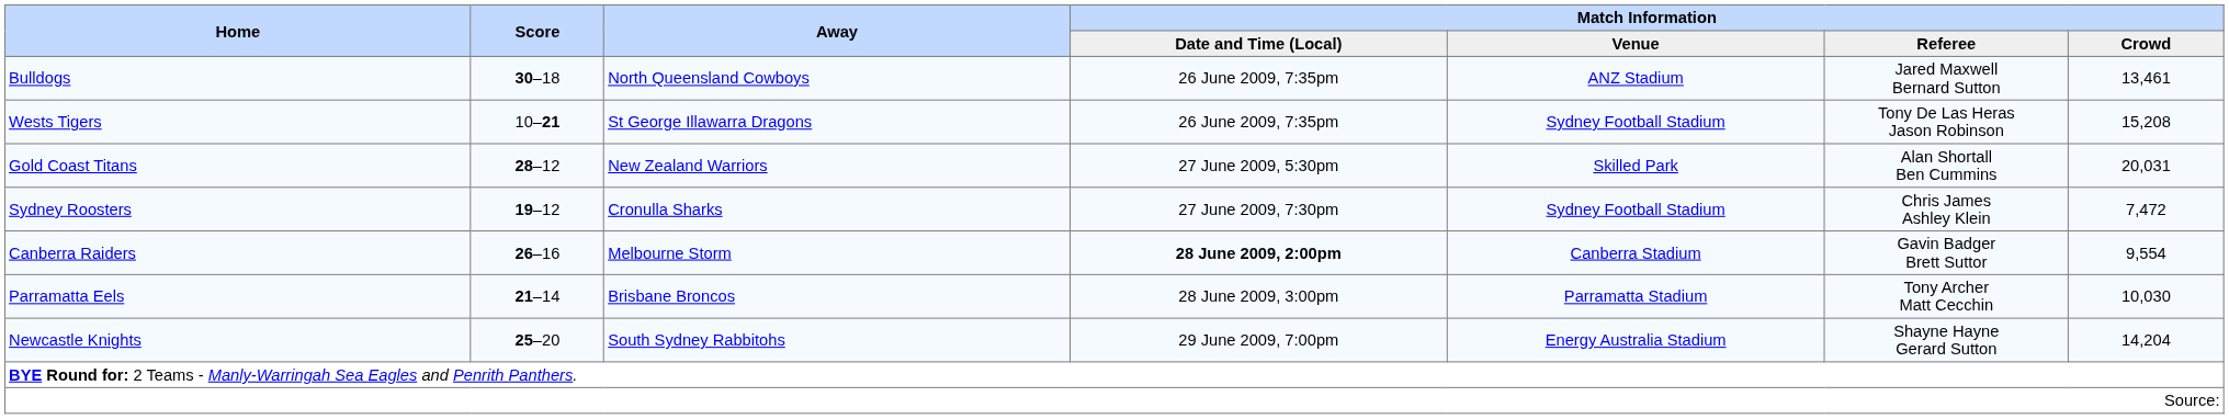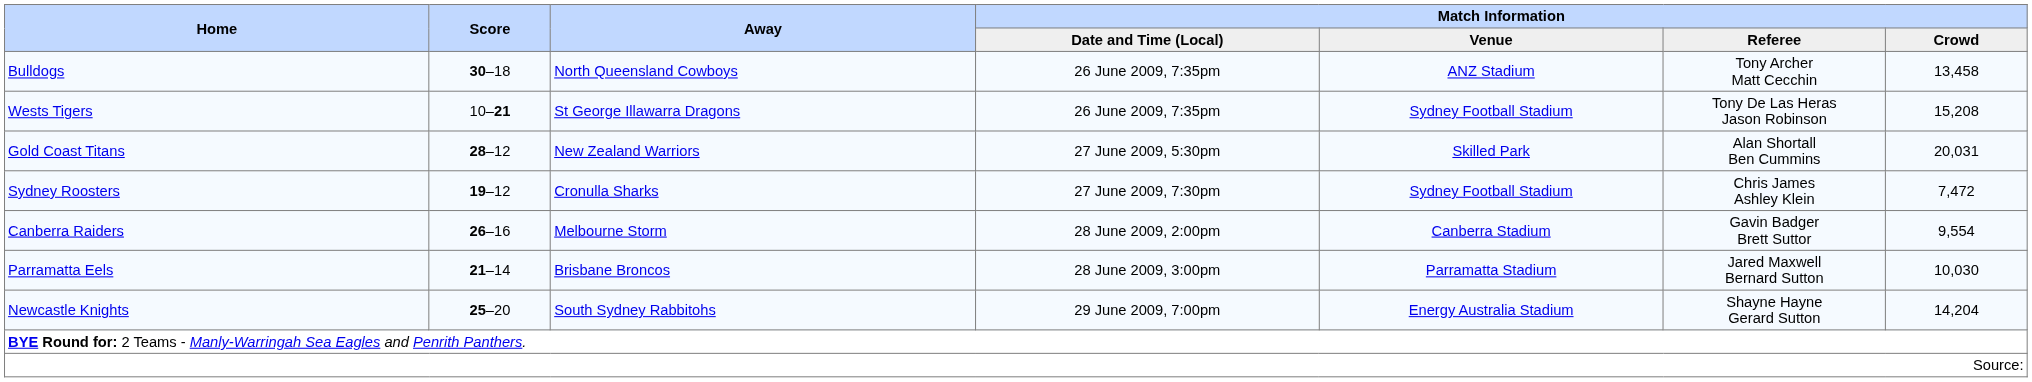 <table border="1" cellpadding="3" cellspacing="0" style="border-collapse:collapse; font-size:90%; width:100%;">
 <tr style="background:#c1d8ff;">
 <th rowspan="2" style="width:21%;">Home</th>
 <th rowspan="2" style="width:6%;">Score</th>
 <th rowspan="2" style="width:21%;">Away</th>
 <th colspan=6>Match Information</th>
 </tr>
 <tr style="background:#efefef;">
 <th width=17%>Date and Time (Local)</th>
 <th width=17%>Venue</th>
 <th width=11%>Referee</th>
 <th width=7%>Crowd</th>
 </tr>
 <tr style="text-align:center; background:#f5faff;">
 <td align=left> <a href='#'>Bulldogs</a></td>
 <td><strong>30</strong>–18</td>
 <td align=left> <a href='#'>North Queensland Cowboys</a></td>
 <td>26 June 2009, 7:35pm</td>
 <td><a href='#'>ANZ Stadium</a></td>
-<td>Jared Maxwell<br>Bernard Sutton</td>
-<td>13,461</td>
+<td>Tony Archer<br>Matt Cecchin</td>
+<td>13,458</td>
 </tr>
 <tr style="text-align:center; background:#f5faff;">
 <td align=left> <a href='#'>Wests Tigers</a></td>
 <td>10–<strong>21</strong></td>
 <td align=left> <a href='#'>St George Illawarra Dragons</a></td>
 <td>26 June 2009, 7:35pm</td>
 <td><a href='#'>Sydney Football Stadium</a></td>
 <td>Tony De Las Heras<br>Jason Robinson</td>
 <td>15,208</td>
 </tr>
 <tr style="text-align:center; background:#f5faff;">
 <td align=left> <a href='#'>Gold Coast Titans</a></td>
 <td><strong>28</strong>–12</td>
 <td align=left> <a href='#'>New Zealand Warriors</a></td>
 <td>27 June 2009, 5:30pm</td>
 <td><a href='#'>Skilled Park</a></td>
 <td>Alan Shortall<br>Ben Cummins</td>
 <td>20,031</td>
 </tr>
 <tr style="text-align:center; background:#f5faff;">
 <td align=left> <a href='#'>Sydney Roosters</a></td>
 <td><strong>19</strong>–12</td>
 <td align=left> <a href='#'>Cronulla Sharks</a></td>
 <td>27 June 2009, 7:30pm</td>
 <td><a href='#'>Sydney Football Stadium</a></td>
 <td>Chris James<br>Ashley Klein</td>
 <td>7,472</td>
 </tr>
 <tr style="text-align:center; background:#f5faff;">
 <td align=left> <a href='#'>Canberra Raiders</a></td>
 <td><strong>26</strong>–16</td>
 <td align=left> <a href='#'>Melbourne Storm</a></td>
-<td><strong>28 June 2009, 2:00pm</strong></td>
+<td>28 June 2009, 2:00pm</td>
 <td><a href='#'>Canberra Stadium</a></td>
 <td>Gavin Badger<br>Brett Suttor</td>
 <td>9,554</td>
 </tr>
 <tr style="text-align:center; background:#f5faff;">
 <td align=left> <a href='#'>Parramatta Eels</a></td>
 <td><strong>21</strong>–14</td>
 <td align=left> <a href='#'>Brisbane Broncos</a></td>
 <td>28 June 2009, 3:00pm</td>
 <td><a href='#'>Parramatta Stadium</a></td>
-<td>Tony Archer<br>Matt Cecchin</td>
+<td>Jared Maxwell<br>Bernard Sutton</td>
 <td>10,030</td>
 </tr>
 <tr style="text-align:center; background:#f5faff;">
 <td align=left> <a href='#'>Newcastle Knights</a></td>
 <td><strong>25</strong>–20</td>
 <td align=left> <a href='#'>South Sydney Rabbitohs</a></td>
 <td>29 June 2009, 7:00pm</td>
 <td><a href='#'>Energy Australia Stadium</a></td>
 <td>Shayne Hayne<br>Gerard Sutton</td>
 <td>14,204</td>
 </tr>
 <tr>
 <td colspan="7" style="text-align:left;"><strong><a href='#'>BYE</a> Round for:</strong> 2 Teams - <em><a href='#'>Manly-Warringah Sea Eagles</a> and <a href='#'>Penrith Panthers</a>.</em></td>
 </tr>
 <tr>
 <td colspan="7" style="text-align:right;">Source: </td>
 </tr>
 </table>
